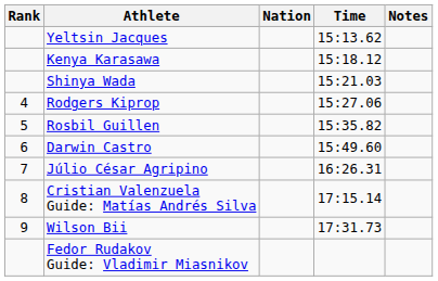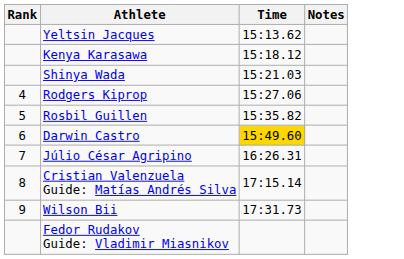 <table class="wikitable sortable" style="text-align:center">
 <tr>
 <th>Rank</th>
 <th>Athlete</th>
-<th>Nation</th>
 <th>Time</th>
 <th>Notes</th>
 </tr>
 <tr>
 <td></td>
 <td align=left><a href='#'>Yeltsin Jacques</a></td>
-<td align=left></td>
 <td>15:13.62</td>
 <td></td>
 </tr>
 <tr>
 <td></td>
 <td align=left><a href='#'>Kenya Karasawa</a></td>
-<td align=left></td>
 <td>15:18.12</td>
 <td></td>
 </tr>
 <tr>
 <td></td>
 <td align=left><a href='#'>Shinya Wada</a></td>
-<td align=left></td>
 <td>15:21.03</td>
 <td></td>
 </tr>
 <tr>
 <td>4</td>
 <td align=left><a href='#'>Rodgers Kiprop</a></td>
-<td align=left></td>
 <td>15:27.06</td>
 <td></td>
 </tr>
 <tr>
 <td>5</td>
 <td align=left><a href='#'>Rosbil Guillen</a></td>
-<td align=left></td>
 <td>15:35.82</td>
 <td></td>
 </tr>
 <tr>
 <td>6</td>
 <td align=left><a href='#'>Darwin Castro</a></td>
-<td align=left></td>
-<td>15:49.60</td>
+<td style="background: gold;">15:49.60</td>
 <td></td>
 </tr>
 <tr>
 <td>7</td>
 <td align=left><a href='#'>Júlio César Agripino</a></td>
-<td align=left></td>
 <td>16:26.31</td>
 <td></td>
 </tr>
 <tr>
 <td>8</td>
 <td align=left><a href='#'>Cristian Valenzuela</a><br>Guide: <a href='#'>Matías Andrés Silva</a></td>
-<td align=left></td>
 <td>17:15.14</td>
 <td></td>
 </tr>
 <tr>
 <td>9</td>
 <td align=left><a href='#'>Wilson Bii</a></td>
-<td align=left></td>
 <td>17:31.73</td>
 <td></td>
 </tr>
 <tr>
 <td></td>
 <td align=left><a href='#'>Fedor Rudakov</a><br>Guide: <a href='#'>Vladimir Miasnikov</a></td>
-<td align=left></td>
 <td></td>
 <td></td>
 </tr>
 </table>
